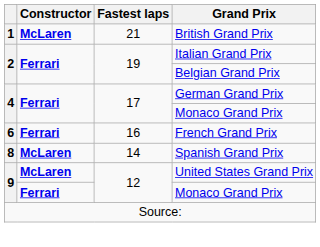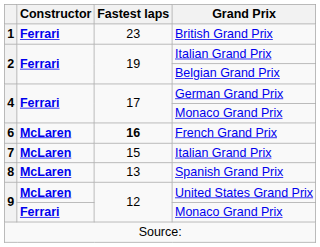 <table class="wikitable">
 <tr>
 <th></th>
 <th>Constructor</th>
 <th>Fastest laps</th>
 <th>Grand Prix</th>
 </tr>
 <tr>
 <th>1</th>
-<td> <strong><a href='#'>McLaren</a></strong></td>
-<td align=center>21</td>
+<td> <strong><a href='#'>Ferrari</a></strong></td>
+<td align=center>23</td>
 <td><a href='#'>British Grand Prix</a></td>
 </tr>
 <tr>
 <th rowspan=2>2</th>
 <td rowspan=2> <strong><a href='#'>Ferrari</a></strong></td>
 <td align=center rowspan=2>19</td>
 <td><a href='#'>Italian Grand Prix</a></td>
 </tr>
 <tr>
 <td><a href='#'>Belgian Grand Prix</a></td>
 </tr>
 <tr>
 <th rowspan=2>4</th>
 <td rowspan=2> <strong><a href='#'>Ferrari</a></strong></td>
 <td align=center rowspan=2>17</td>
 <td><a href='#'>German Grand Prix</a></td>
 </tr>
 <tr>
 <td><a href='#'>Monaco Grand Prix</a></td>
 </tr>
 <tr>
 <th>6</th>
-<td> <strong><a href='#'>Ferrari</a></strong></td>
-<td align=center>16</td>
+<td> <strong><a href='#'>McLaren</a></strong></td>
+<td align=center><strong>16</strong></td>
 <td><a href='#'>French Grand Prix</a></td>
+</tr>
+<tr>
+<th>7</th>
+<td> <strong><a href='#'>McLaren</a></strong></td>
+<td align=center>15</td>
+<td><a href='#'>Italian Grand Prix</a></td>
 </tr>
 <tr>
 <th>8</th>
 <td> <strong><a href='#'>McLaren</a></strong></td>
-<td align=center>14</td>
+<td align=center>13</td>
 <td><a href='#'>Spanish Grand Prix</a></td>
 </tr>
 <tr>
 <th rowspan=2>9</th>
 <td> <strong><a href='#'>McLaren</a></strong></td>
 <td align=center rowspan=2>12</td>
 <td><a href='#'>United States Grand Prix</a></td>
 </tr>
 <tr>
 <td> <strong><a href='#'>Ferrari</a></strong></td>
 <td><a href='#'>Monaco Grand Prix</a></td>
 </tr>
 <tr>
 <td colspan=4 align="center">Source:</td>
 </tr>
 </table>
